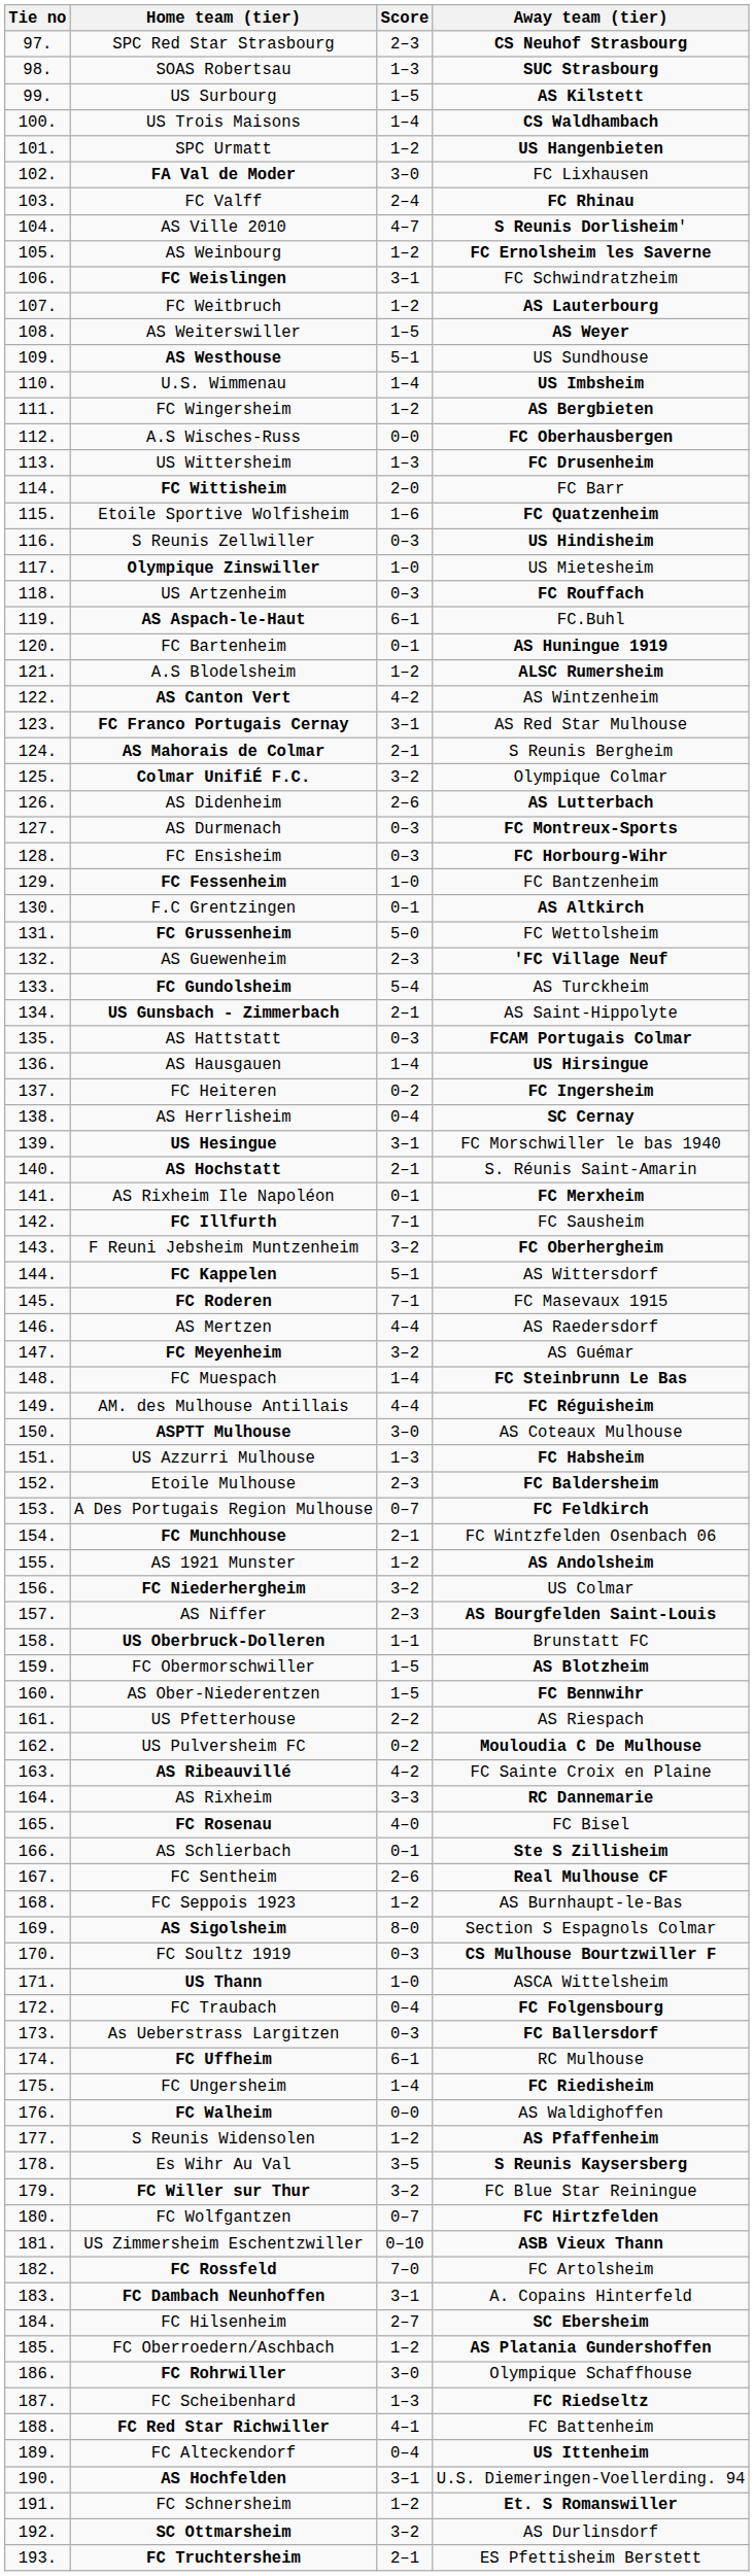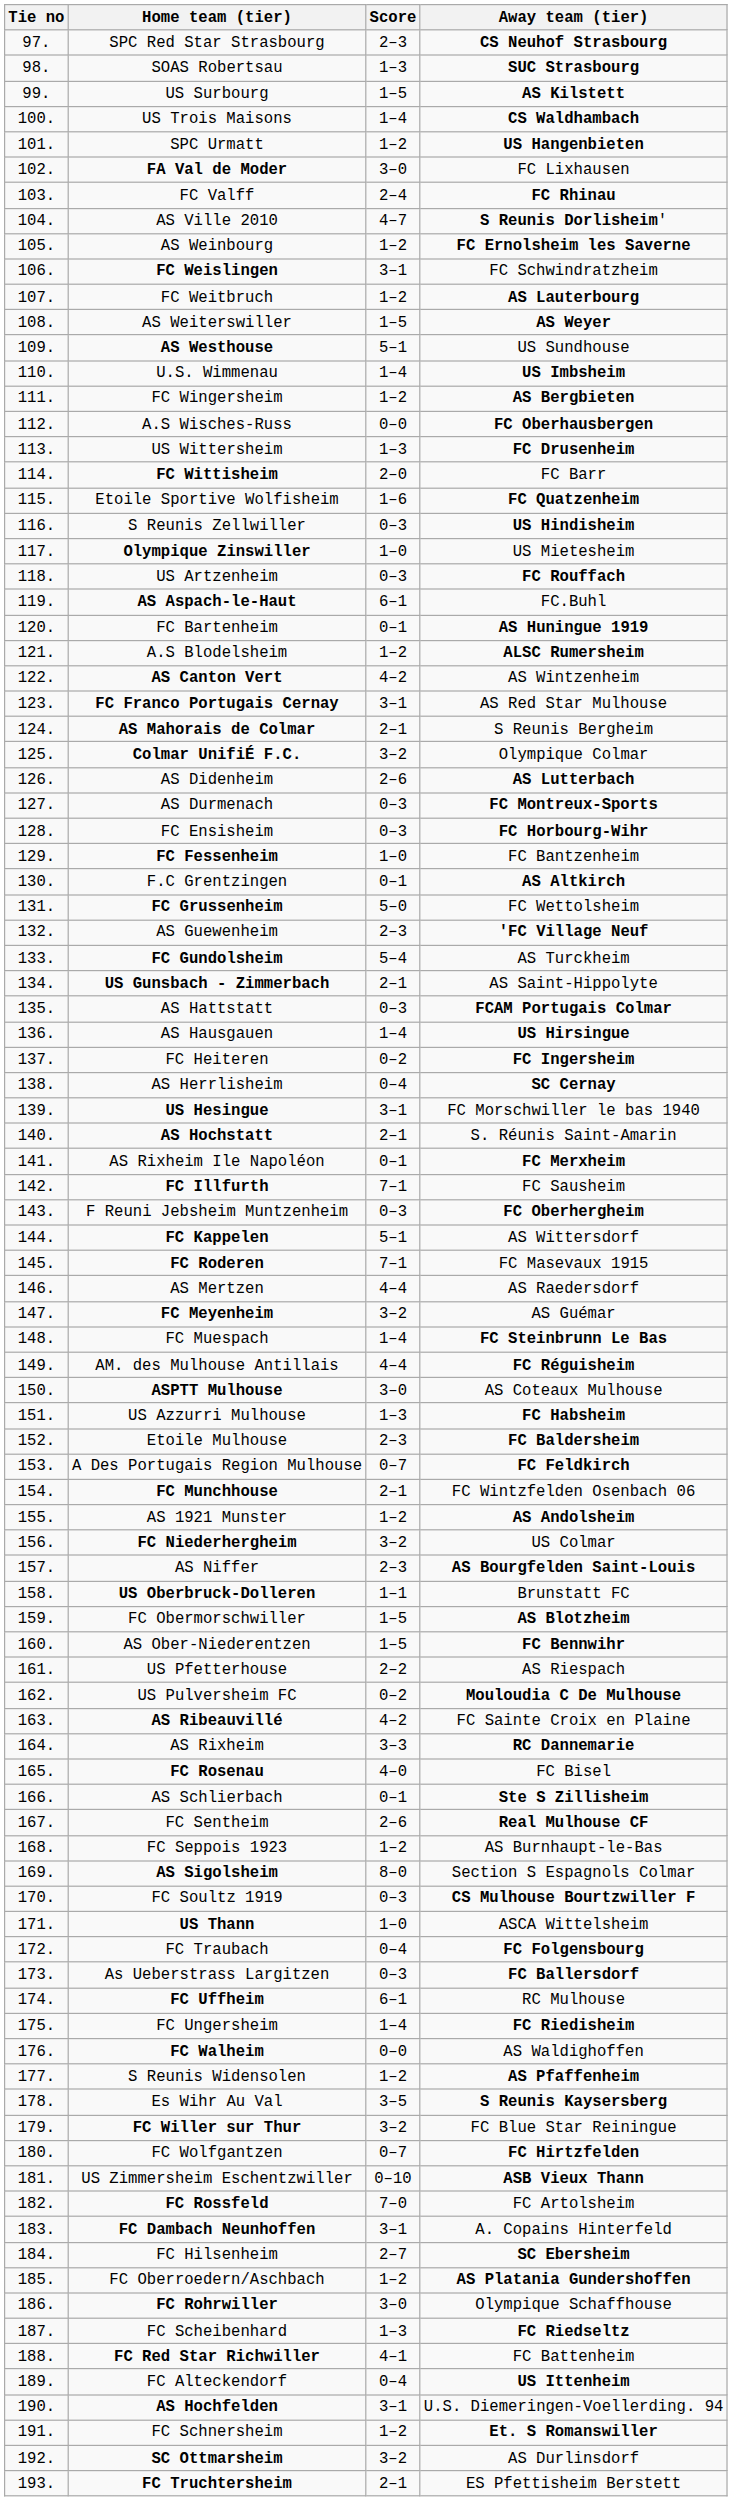 <table class="wikitable" style="text-align: center">
 <tr>
 <th>Tie no</th>
 <th>Home team (tier)</th>
 <th>Score</th>
 <th>Away team (tier)</th>
 </tr>
 <tr>
 <td>97.</td>
 <td>SPC Red Star Strasbourg</td>
 <td>2–3</td>
 <td><strong>CS Neuhof Strasbourg</strong></td>
 </tr>
 <tr>
 <td>98.</td>
 <td>SOAS Robertsau</td>
 <td>1–3</td>
 <td><strong>SUC Strasbourg</strong></td>
 </tr>
 <tr>
 <td>99.</td>
 <td>US Surbourg</td>
 <td>1–5</td>
 <td><strong>AS Kilstett</strong></td>
 </tr>
 <tr>
 <td>100.</td>
 <td>US Trois Maisons</td>
 <td>1–4</td>
 <td><strong>CS Waldhambach</strong></td>
 </tr>
 <tr>
 <td>101.</td>
 <td>SPC Urmatt</td>
 <td>1–2</td>
 <td><strong>US Hangenbieten</strong></td>
 </tr>
 <tr>
 <td>102.</td>
 <td><strong>FA Val de Moder</strong></td>
 <td>3–0</td>
 <td>FC Lixhausen</td>
 </tr>
 <tr>
 <td>103.</td>
 <td>FC Valff</td>
 <td>2–4</td>
 <td><strong>FC Rhinau</strong></td>
 </tr>
 <tr>
 <td>104.</td>
 <td>AS Ville 2010</td>
 <td>4–7</td>
 <td><strong>S Reunis Dorlisheim</strong>'</td>
 </tr>
 <tr>
 <td>105.</td>
 <td>AS Weinbourg</td>
 <td>1–2</td>
 <td><strong>FC Ernolsheim les Saverne</strong></td>
 </tr>
 <tr>
 <td>106.</td>
 <td><strong>FC Weislingen</strong></td>
 <td>3–1</td>
 <td>FC Schwindratzheim</td>
 </tr>
 <tr>
 <td>107.</td>
 <td>FC Weitbruch</td>
 <td>1–2</td>
 <td><strong>AS Lauterbourg</strong></td>
 </tr>
 <tr>
 <td>108.</td>
 <td>AS Weiterswiller</td>
 <td>1–5</td>
 <td><strong>AS Weyer</strong></td>
 </tr>
 <tr>
 <td>109.</td>
 <td><strong>AS Westhouse</strong></td>
 <td>5–1</td>
 <td>US Sundhouse</td>
 </tr>
 <tr>
 <td>110.</td>
 <td>U.S. Wimmenau</td>
 <td>1–4</td>
 <td><strong>US Imbsheim</strong></td>
 </tr>
 <tr>
 <td>111.</td>
 <td>FC Wingersheim</td>
 <td>1–2 </td>
 <td><strong>AS Bergbieten</strong></td>
 </tr>
 <tr>
 <td>112.</td>
 <td>A.S Wisches-Russ</td>
 <td>0–0 </td>
 <td><strong>FC Oberhausbergen</strong></td>
 </tr>
 <tr>
 <td>113.</td>
 <td>US Wittersheim</td>
 <td>1–3</td>
 <td><strong>FC Drusenheim</strong></td>
 </tr>
 <tr>
 <td>114.</td>
 <td><strong>FC Wittisheim</strong></td>
 <td>2–0</td>
 <td>FC Barr</td>
 </tr>
 <tr>
 <td>115.</td>
 <td>Etoile Sportive Wolfisheim</td>
 <td>1–6</td>
 <td><strong>FC Quatzenheim</strong></td>
 </tr>
 <tr>
 <td>116.</td>
 <td>S Reunis Zellwiller</td>
 <td>0–3</td>
 <td><strong>US Hindisheim</strong></td>
 </tr>
 <tr>
 <td>117.</td>
 <td><strong>Olympique Zinswiller</strong></td>
 <td>1–0</td>
 <td>US Mietesheim</td>
 </tr>
 <tr>
 <td>118.</td>
 <td>US Artzenheim</td>
 <td>0–3</td>
 <td><strong>FC Rouffach</strong></td>
 </tr>
 <tr>
 <td>119.</td>
 <td><strong>AS Aspach-le-Haut</strong></td>
 <td>6–1</td>
 <td>FC.Buhl</td>
 </tr>
 <tr>
 <td>120.</td>
 <td>FC Bartenheim</td>
 <td>0–1</td>
 <td><strong>AS Huningue 1919</strong></td>
 </tr>
 <tr>
 <td>121.</td>
 <td>A.S Blodelsheim</td>
 <td>1–2</td>
 <td><strong>ALSC Rumersheim</strong></td>
 </tr>
 <tr>
 <td>122.</td>
 <td><strong>AS Canton Vert</strong></td>
 <td>4–2</td>
 <td>AS Wintzenheim</td>
 </tr>
 <tr>
 <td>123.</td>
 <td><strong>FC Franco Portugais Cernay</strong></td>
 <td>3–1</td>
 <td>AS Red Star Mulhouse</td>
 </tr>
 <tr>
 <td>124.</td>
 <td><strong>AS Mahorais de Colmar</strong></td>
 <td>2–1</td>
 <td>S Reunis Bergheim</td>
 </tr>
 <tr>
 <td>125.</td>
 <td><strong>Colmar UnifiÉ F.C.</strong></td>
 <td>3–2</td>
 <td>Olympique Colmar</td>
 </tr>
 <tr>
 <td>126.</td>
 <td>AS Didenheim</td>
 <td>2–6</td>
 <td><strong>AS Lutterbach</strong></td>
 </tr>
 <tr>
 <td>127.</td>
 <td>AS Durmenach</td>
 <td>0–3</td>
 <td><strong>FC Montreux-Sports</strong></td>
 </tr>
 <tr>
 <td>128.</td>
 <td>FC Ensisheim</td>
 <td>0–3</td>
 <td><strong>FC Horbourg-Wihr</strong></td>
 </tr>
 <tr>
 <td>129.</td>
 <td><strong>FC Fessenheim</strong></td>
 <td>1–0</td>
 <td>FC Bantzenheim</td>
 </tr>
 <tr>
 <td>130.</td>
 <td>F.C Grentzingen</td>
 <td>0–1</td>
 <td><strong>AS Altkirch</strong></td>
 </tr>
 <tr>
 <td>131.</td>
 <td><strong>FC Grussenheim</strong></td>
 <td>5–0</td>
 <td>FC Wettolsheim</td>
 </tr>
 <tr>
 <td>132.</td>
 <td>AS Guewenheim</td>
 <td>2–3</td>
 <td><strong>'FC Village Neuf</strong></td>
 </tr>
 <tr>
 <td>133.</td>
 <td><strong>FC Gundolsheim</strong></td>
 <td>5–4 </td>
 <td>AS Turckheim</td>
 </tr>
 <tr>
 <td>134.</td>
 <td><strong>US Gunsbach - Zimmerbach</strong></td>
 <td>2–1</td>
 <td>AS Saint-Hippolyte</td>
 </tr>
 <tr>
 <td>135.</td>
 <td>AS Hattstatt</td>
 <td>0–3</td>
 <td><strong>FCAM Portugais Colmar</strong></td>
 </tr>
 <tr>
 <td>136.</td>
 <td>AS Hausgauen</td>
 <td>1–4</td>
 <td><strong>US Hirsingue</strong></td>
 </tr>
 <tr>
 <td>137.</td>
 <td>FC Heiteren</td>
 <td>0–2</td>
 <td><strong>FC Ingersheim</strong></td>
 </tr>
 <tr>
 <td>138.</td>
 <td>AS Herrlisheim</td>
 <td>0–4</td>
 <td><strong>SC Cernay</strong></td>
 </tr>
 <tr>
 <td>139.</td>
 <td><strong>US Hesingue</strong></td>
 <td>3–1</td>
 <td>FC Morschwiller le bas 1940</td>
 </tr>
 <tr>
 <td>140.</td>
 <td><strong>AS Hochstatt</strong></td>
 <td>2–1</td>
 <td>S. Réunis Saint-Amarin</td>
 </tr>
 <tr>
 <td>141.</td>
 <td>AS Rixheim Ile Napoléon</td>
 <td>0–1</td>
 <td><strong>FC Merxheim</strong></td>
 </tr>
 <tr>
 <td>142.</td>
 <td><strong>FC Illfurth</strong></td>
 <td>7–1</td>
 <td>FC Sausheim</td>
 </tr>
 <tr>
 <td>143.</td>
 <td>F Reuni Jebsheim Muntzenheim</td>
-<td>3–2</td>
+<td>0–3</td>
 <td><strong>FC Oberhergheim</strong></td>
 </tr>
 <tr>
 <td>144.</td>
 <td><strong>FC Kappelen</strong></td>
 <td>5–1</td>
 <td>AS Wittersdorf</td>
 </tr>
 <tr>
 <td>145.</td>
 <td><strong>FC Roderen</strong></td>
 <td>7–1</td>
 <td>FC Masevaux 1915</td>
 </tr>
 <tr>
 <td>146.</td>
 <td>AS Mertzen</td>
 <td>4–4 </td>
 <td>AS Raedersdorf</td>
 </tr>
 <tr>
 <td>147.</td>
 <td><strong>FC Meyenheim</strong></td>
 <td>3–2</td>
 <td>AS Guémar</td>
 </tr>
 <tr>
 <td>148.</td>
 <td>FC Muespach</td>
 <td>1–4</td>
 <td><strong>FC Steinbrunn Le Bas</strong></td>
 </tr>
 <tr>
 <td>149.</td>
 <td>AM. des Mulhouse Antillais</td>
 <td>4–4 </td>
 <td><strong>FC Réguisheim</strong></td>
 </tr>
 <tr>
 <td>150.</td>
 <td><strong>ASPTT Mulhouse</strong></td>
 <td>3–0</td>
 <td>AS Coteaux Mulhouse</td>
 </tr>
 <tr>
 <td>151.</td>
 <td>US Azzurri Mulhouse</td>
 <td>1–3</td>
 <td><strong>FC Habsheim</strong></td>
 </tr>
 <tr>
 <td>152.</td>
 <td>Etoile Mulhouse</td>
 <td>2–3</td>
 <td><strong>FC Baldersheim</strong></td>
 </tr>
 <tr>
 <td>153.</td>
 <td>A Des Portugais Region Mulhouse</td>
 <td>0–7</td>
 <td><strong>FC Feldkirch</strong></td>
 </tr>
 <tr>
 <td>154.</td>
 <td><strong>FC Munchhouse</strong></td>
 <td>2–1</td>
 <td>FC Wintzfelden Osenbach 06</td>
 </tr>
 <tr>
 <td>155.</td>
 <td>AS 1921 Munster</td>
 <td>1–2</td>
 <td><strong>AS Andolsheim</strong></td>
 </tr>
 <tr>
 <td>156.</td>
 <td><strong> FC Niederhergheim</strong></td>
 <td>3–2</td>
 <td>US Colmar</td>
 </tr>
 <tr>
 <td>157.</td>
 <td>AS Niffer</td>
 <td>2–3</td>
 <td><strong>AS Bourgfelden Saint-Louis</strong></td>
 </tr>
 <tr>
 <td>158.</td>
 <td><strong>US Oberbruck-Dolleren</strong></td>
 <td>1–1 </td>
 <td>Brunstatt FC</td>
 </tr>
 <tr>
 <td>159.</td>
 <td>FC Obermorschwiller</td>
 <td>1–5</td>
 <td><strong>AS Blotzheim</strong></td>
 </tr>
 <tr>
 <td>160.</td>
 <td>AS Ober-Niederentzen</td>
 <td>1–5</td>
 <td><strong>FC Bennwihr</strong></td>
 </tr>
 <tr>
 <td>161.</td>
 <td>US Pfetterhouse</td>
 <td>2–2 </td>
 <td>AS Riespach</td>
 </tr>
 <tr>
 <td>162.</td>
 <td>US Pulversheim FC</td>
 <td>0–2</td>
 <td><strong>Mouloudia C De Mulhouse</strong></td>
 </tr>
 <tr>
 <td>163.</td>
 <td><strong>AS Ribeauvillé</strong></td>
 <td>4–2</td>
 <td>FC Sainte Croix en Plaine</td>
 </tr>
 <tr>
 <td>164.</td>
 <td>AS Rixheim</td>
 <td>3–3 </td>
 <td><strong>RC Dannemarie</strong></td>
 </tr>
 <tr>
 <td>165.</td>
 <td><strong>FC Rosenau</strong></td>
 <td>4–0</td>
 <td>FC Bisel</td>
 </tr>
 <tr>
 <td>166.</td>
 <td>AS Schlierbach</td>
 <td>0–1</td>
 <td><strong>Ste S Zillisheim</strong></td>
 </tr>
 <tr>
 <td>167.</td>
 <td>FC Sentheim</td>
 <td>2–6</td>
 <td><strong>Real Mulhouse CF</strong></td>
 </tr>
 <tr>
 <td>168.</td>
 <td>FC Seppois 1923</td>
 <td>1–2 </td>
 <td>AS Burnhaupt-le-Bas</td>
 </tr>
 <tr>
 <td>169.</td>
 <td><strong>AS Sigolsheim</strong></td>
 <td>8–0</td>
 <td>Section S Espagnols Colmar</td>
 </tr>
 <tr>
 <td>170.</td>
 <td>FC Soultz 1919</td>
 <td>0–3</td>
 <td><strong>CS Mulhouse Bourtzwiller F</strong></td>
 </tr>
 <tr>
 <td>171.</td>
 <td><strong>US Thann</strong></td>
 <td>1–0</td>
 <td>ASCA Wittelsheim</td>
 </tr>
 <tr>
 <td>172.</td>
 <td>FC Traubach</td>
 <td>0–4</td>
 <td><strong>FC Folgensbourg</strong></td>
 </tr>
 <tr>
 <td>173.</td>
 <td>As Ueberstrass Largitzen</td>
 <td>0–3</td>
 <td><strong>FC Ballersdorf</strong></td>
 </tr>
 <tr>
 <td>174.</td>
 <td><strong>FC Uffheim</strong></td>
 <td>6–1</td>
 <td>RC Mulhouse</td>
 </tr>
 <tr>
 <td>175.</td>
 <td>FC Ungersheim</td>
 <td>1–4</td>
 <td><strong>FC Riedisheim</strong></td>
 </tr>
 <tr>
 <td>176.</td>
 <td><strong>FC Walheim</strong></td>
 <td>0–0 </td>
 <td>AS Waldighoffen</td>
 </tr>
 <tr>
 <td>177.</td>
 <td>S Reunis Widensolen</td>
 <td>1–2</td>
 <td><strong>AS Pfaffenheim</strong></td>
 </tr>
 <tr>
 <td>178.</td>
 <td>Es Wihr Au Val</td>
 <td>3–5</td>
 <td><strong>S Reunis Kaysersberg</strong></td>
 </tr>
 <tr>
 <td>179.</td>
 <td><strong>FC Willer sur Thur</strong></td>
 <td>3–2 </td>
 <td>FC Blue Star Reiningue</td>
 </tr>
 <tr>
 <td>180.</td>
 <td>FC Wolfgantzen</td>
 <td>0–7</td>
 <td><strong>FC Hirtzfelden</strong></td>
 </tr>
 <tr>
 <td>181.</td>
 <td>US Zimmersheim Eschentzwiller</td>
 <td>0–10</td>
 <td><strong>ASB Vieux Thann</strong></td>
 </tr>
 <tr>
 <td>182.</td>
 <td><strong>FC Rossfeld</strong></td>
 <td>7–0</td>
 <td>FC Artolsheim</td>
 </tr>
 <tr>
 <td>183.</td>
 <td><strong>FC Dambach Neunhoffen</strong></td>
 <td>3–1</td>
 <td>A. Copains Hinterfeld</td>
 </tr>
 <tr>
 <td>184.</td>
 <td>FC Hilsenheim</td>
 <td>2–7</td>
 <td><strong>SC Ebersheim</strong></td>
 </tr>
 <tr>
 <td>185.</td>
 <td>FC Oberroedern/Aschbach</td>
 <td>1–2</td>
 <td><strong>AS Platania Gundershoffen</strong></td>
 </tr>
 <tr>
 <td>186.</td>
 <td><strong>FC Rohrwiller</strong></td>
 <td>3–0</td>
 <td>Olympique Schaffhouse</td>
 </tr>
 <tr>
 <td>187.</td>
 <td>FC Scheibenhard</td>
 <td>1–3</td>
 <td><strong>FC Riedseltz</strong></td>
 </tr>
 <tr>
 <td>188.</td>
 <td><strong>FC Red Star Richwiller</strong></td>
 <td>4–1</td>
 <td>FC Battenheim</td>
 </tr>
 <tr>
 <td>189.</td>
 <td>FC Alteckendorf</td>
 <td>0–4</td>
 <td><strong>US Ittenheim</strong></td>
 </tr>
 <tr>
 <td>190.</td>
 <td><strong>AS Hochfelden</strong></td>
 <td>3–1</td>
 <td>U.S. Diemeringen-Voellerding. 94</td>
 </tr>
 <tr>
 <td>191.</td>
 <td>FC Schnersheim</td>
 <td>1–2</td>
 <td><strong>Et. S Romanswiller</strong></td>
 </tr>
 <tr>
 <td>192.</td>
 <td><strong>SC Ottmarsheim</strong></td>
 <td>3–2</td>
 <td>AS Durlinsdorf</td>
 </tr>
 <tr>
 <td>193.</td>
 <td><strong>FC Truchtersheim</strong></td>
 <td>2–1</td>
 <td>ES Pfettisheim Berstett</td>
 </tr>
 </table>
